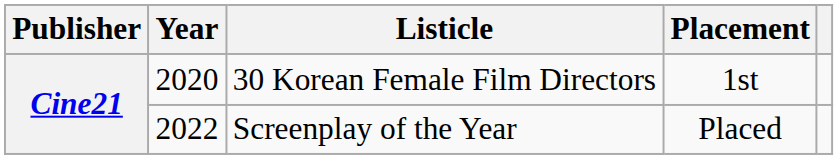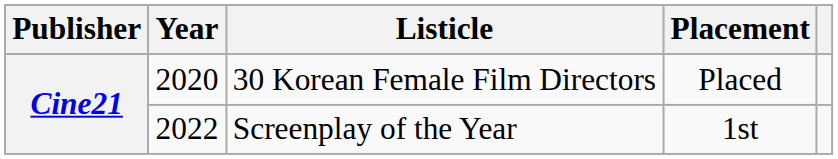 <table class="wikitable plainrowheaders" style="text-align:center">
 <tr>
 <th scope="col">Publisher</th>
 <th scope="col">Year</th>
 <th scope="col">Listicle</th>
 <th scope="col">Placement</th>
 <th scope="col" class="unsortable"></th>
 </tr>
 <tr>
 <th scope="row" rowspan="2"><em><a href='#'>Cine21</a></em></th>
 <td>2020</td>
 <td style="text-align:left">30 Korean Female Film Directors</td>
-<td>1st</td>
+<td>Placed</td>
 <td></td>
 </tr>
 <tr>
 <td>2022</td>
 <td style="text-align:left">Screenplay of the Year</td>
-<td>Placed</td>
+<td>1st</td>
 <td></td>
 </tr>
 </table>
